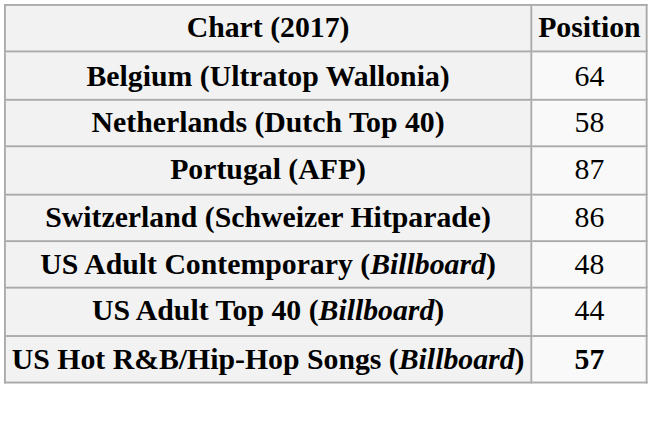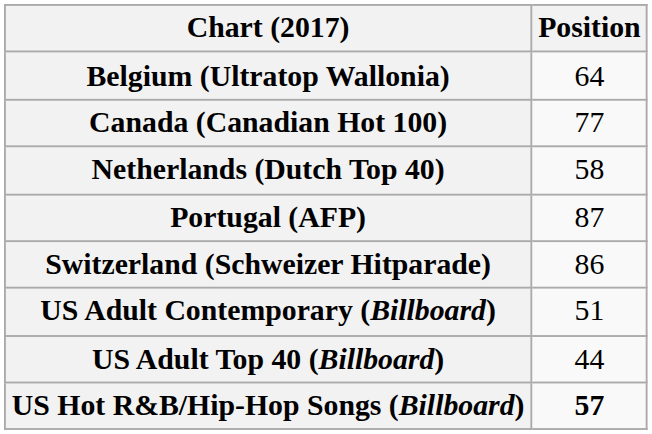 <table class="wikitable sortable plainrowheaders" style="text-align:center">
 <tr>
 <th>Chart (2017)</th>
 <th>Position</th>
 </tr>
 <tr>
 <th scope="row">Belgium (Ultratop Wallonia)</th>
 <td>64</td>
+</tr>
+<tr>
+<th scope="row">Canada (Canadian Hot 100)</th>
+<td>77</td>
 </tr>
 <tr>
 <th scope="row">Netherlands (Dutch Top 40)</th>
 <td>58</td>
 </tr>
 <tr>
 <th scope="row">Portugal (AFP)</th>
 <td>87</td>
 </tr>
 <tr>
 <th scope="row">Switzerland (Schweizer Hitparade)</th>
 <td>86</td>
 </tr>
 <tr>
 <th scope="row">US Adult Contemporary (<em>Billboard</em>)</th>
-<td>48</td>
+<td>51</td>
 </tr>
 <tr>
 <th scope="row">US Adult Top 40 (<em>Billboard</em>)</th>
 <td>44</td>
 </tr>
 <tr>
 <th scope="row">US Hot R&B/Hip-Hop Songs (<em>Billboard</em>)</th>
 <td><strong>57</strong></td>
 </tr>
 </table>
